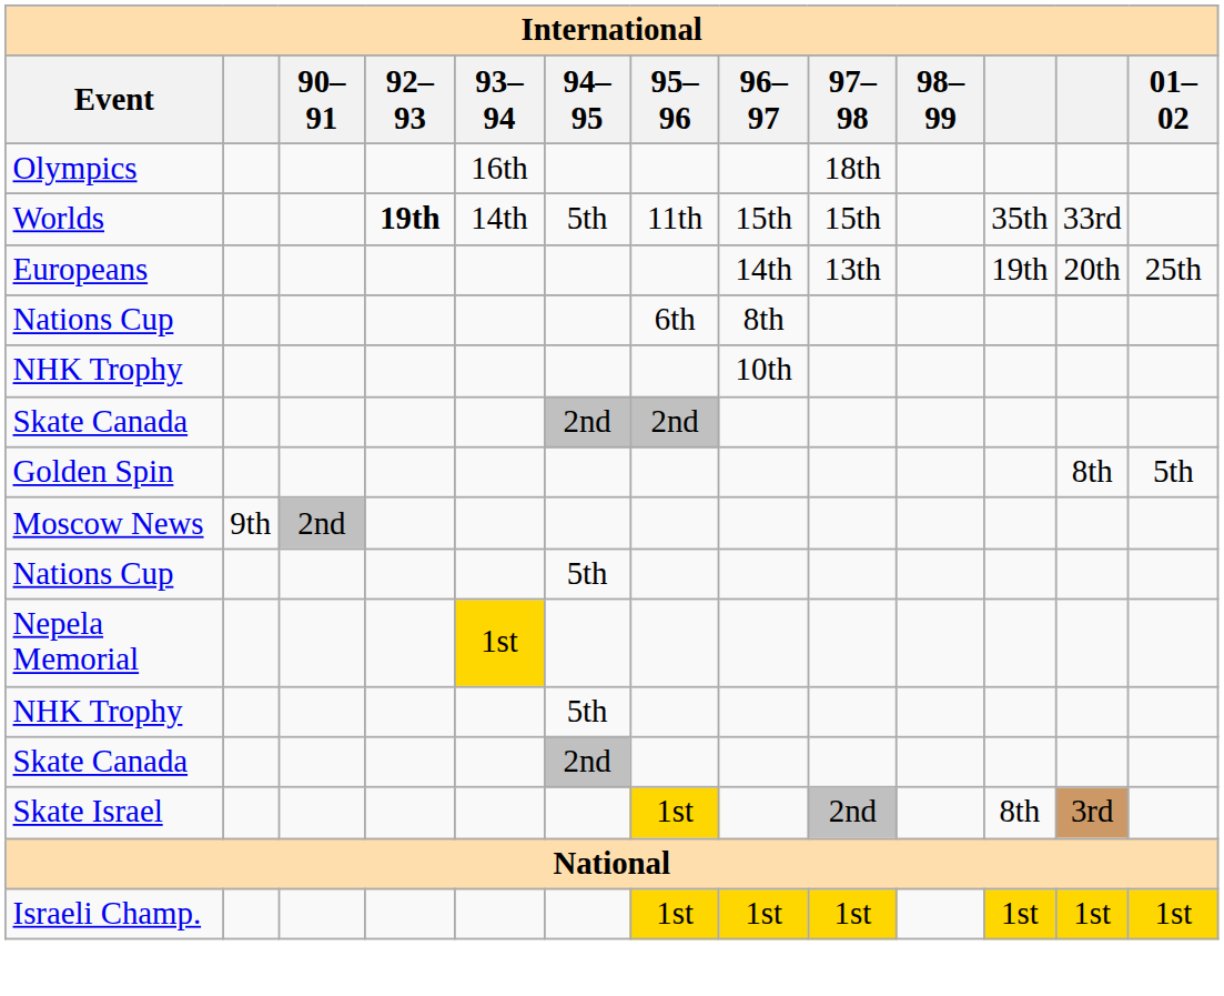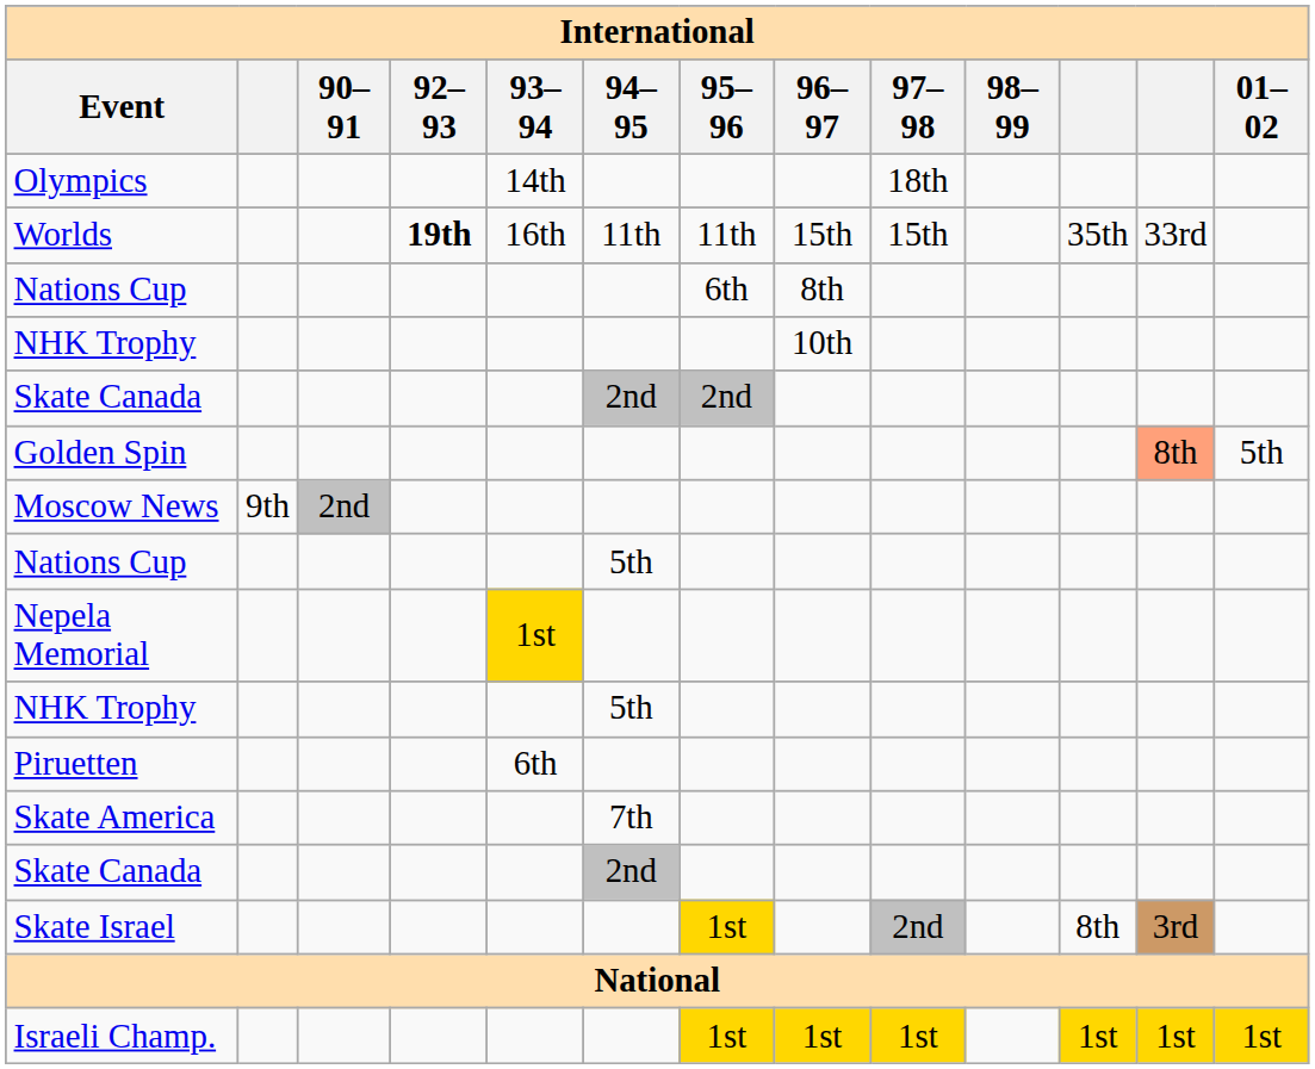 <table class="wikitable" style="text-align:center">
 <tr>
 <th style="background-color: #ffdead; " colspan=13 align=center>International</th>
 </tr>
 <tr>
 <th>Event</th>
 <th> <br></th>
 <th>90–91 <br></th>
 <th>92–93 <br></th>
 <th>93–94 <br></th>
 <th>94–95 <br></th>
 <th>95–96 <br></th>
 <th>96–97 <br></th>
 <th>97–98 <br></th>
 <th>98–99 <br></th>
 <th> <br></th>
 <th> <br></th>
 <th>01–02 <br></th>
 </tr>
 <tr>
 <td align=left><a href='#'>Olympics</a></td>
 <td></td>
 <td></td>
 <td></td>
-<td>16th</td>
+<td>14th</td>
 <td></td>
 <td></td>
 <td></td>
 <td>18th</td>
 <td></td>
 <td></td>
 <td></td>
 <td></td>
 </tr>
 <tr>
 <td align=left><a href='#'>Worlds</a></td>
 <td></td>
 <td></td>
 <td><strong>19th</strong></td>
-<td>14th</td>
-<td>5th</td>
+<td>16th</td>
+<td>11th</td>
 <td>11th</td>
 <td>15th</td>
 <td>15th</td>
 <td></td>
 <td>35th</td>
 <td>33rd</td>
 <td></td>
-</tr>
-<tr>
-<td align=left><a href='#'>Europeans</a></td>
-<td></td>
-<td></td>
-<td></td>
-<td></td>
-<td></td>
-<td></td>
-<td>14th</td>
-<td>13th</td>
-<td></td>
-<td>19th</td>
-<td>20th</td>
-<td>25th</td>
 </tr>
 <tr>
 <td align=left> <a href='#'>Nations Cup</a></td>
 <td></td>
 <td></td>
 <td></td>
 <td></td>
 <td></td>
 <td>6th</td>
 <td>8th</td>
 <td></td>
 <td></td>
 <td></td>
 <td></td>
 <td></td>
 </tr>
 <tr>
 <td align=left> <a href='#'>NHK Trophy</a></td>
 <td></td>
 <td></td>
 <td></td>
 <td></td>
 <td></td>
 <td></td>
 <td>10th</td>
 <td></td>
 <td></td>
 <td></td>
 <td></td>
 <td></td>
 </tr>
 <tr>
 <td align=left> <a href='#'>Skate Canada</a></td>
 <td></td>
 <td></td>
 <td></td>
 <td></td>
 <td bgcolor=silver>2nd</td>
 <td bgcolor=silver>2nd</td>
 <td></td>
 <td></td>
 <td></td>
 <td></td>
 <td></td>
 <td></td>
 </tr>
 <tr>
 <td align=left><a href='#'>Golden Spin</a></td>
 <td></td>
 <td></td>
 <td></td>
 <td></td>
 <td></td>
 <td></td>
 <td></td>
 <td></td>
 <td></td>
 <td></td>
-<td>8th</td>
+<td style="background: lightsalmon;">8th</td>
 <td>5th</td>
 </tr>
 <tr>
 <td align=left><a href='#'>Moscow News</a></td>
 <td>9th</td>
 <td bgcolor=silver>2nd</td>
 <td></td>
 <td></td>
 <td></td>
 <td></td>
 <td></td>
 <td></td>
 <td></td>
 <td></td>
 <td></td>
 <td></td>
 </tr>
 <tr>
 <td align=left><a href='#'>Nations Cup</a></td>
 <td></td>
 <td></td>
 <td></td>
 <td></td>
 <td>5th</td>
 <td></td>
 <td></td>
 <td></td>
 <td></td>
 <td></td>
 <td></td>
 <td></td>
 </tr>
 <tr>
 <td align=left><a href='#'>Nepela Memorial</a></td>
 <td></td>
 <td></td>
 <td></td>
 <td bgcolor=gold>1st</td>
 <td></td>
 <td></td>
 <td></td>
 <td></td>
 <td></td>
 <td></td>
 <td></td>
 <td></td>
 </tr>
 <tr>
 <td align=left><a href='#'>NHK Trophy</a></td>
 <td></td>
 <td></td>
 <td></td>
 <td></td>
 <td>5th</td>
 <td></td>
 <td></td>
 <td></td>
 <td></td>
 <td></td>
 <td></td>
 <td></td>
 </tr>
 <tr>
+<td align=left><a href='#'>Piruetten</a></td>
+<td></td>
+<td></td>
+<td></td>
+<td>6th</td>
+<td></td>
+<td></td>
+<td></td>
+<td></td>
+<td></td>
+<td></td>
+<td></td>
+<td></td>
+</tr>
+<tr>
+<td align=left><a href='#'>Skate America</a></td>
+<td></td>
+<td></td>
+<td></td>
+<td></td>
+<td>7th</td>
+<td></td>
+<td></td>
+<td></td>
+<td></td>
+<td></td>
+<td></td>
+<td></td>
+</tr>
+<tr>
 <td align=left><a href='#'>Skate Canada</a></td>
 <td></td>
 <td></td>
 <td></td>
 <td></td>
 <td bgcolor=silver>2nd</td>
 <td></td>
 <td></td>
 <td></td>
 <td></td>
 <td></td>
 <td></td>
 <td></td>
 </tr>
 <tr>
 <td align=left><a href='#'>Skate Israel</a></td>
 <td></td>
 <td></td>
 <td></td>
 <td></td>
 <td></td>
 <td bgcolor=gold>1st</td>
 <td></td>
 <td bgcolor=silver>2nd</td>
 <td></td>
 <td>8th</td>
 <td bgcolor=cc9966>3rd</td>
 <td></td>
 </tr>
 <tr>
 <th style="background-color: #ffdead; " colspan=13 align=center>National</th>
 </tr>
 <tr>
 <td align=left><a href='#'>Israeli Champ.</a></td>
 <td></td>
 <td></td>
 <td></td>
 <td></td>
 <td></td>
 <td bgcolor=gold>1st</td>
 <td bgcolor=gold>1st</td>
 <td bgcolor=gold>1st</td>
 <td></td>
 <td bgcolor=gold>1st</td>
 <td bgcolor=gold>1st</td>
 <td bgcolor=gold>1st</td>
 </tr>
 </table>
